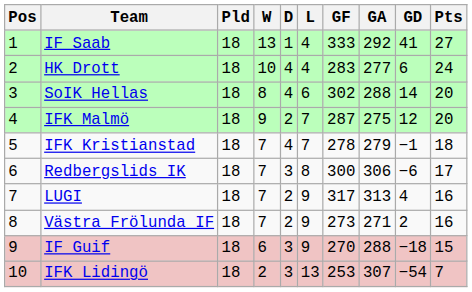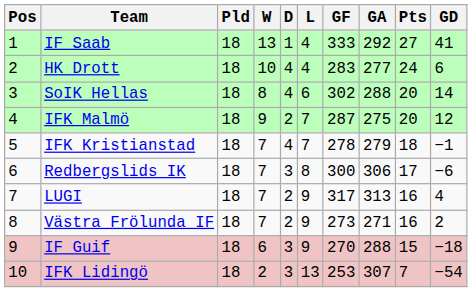 <table class="wikitable">
 <tr>
 <th><span>Pos</span></th>
 <th>Team</th>
 <th><span>Pld</span></th>
 <th><span>W</span></th>
 <th><span>D</span></th>
 <th><span>L</span></th>
 <th><span>GF</span></th>
 <th><span>GA</span></th>
+<th><span>Pts</span></th>
 <th><span>GD</span></th>
-<th><span>Pts</span></th>
 </tr>
 <tr style="background:#bbffbb">
 <td>1</td>
 <td><a href='#'>IF Saab</a></td>
 <td>18</td>
 <td>13</td>
 <td>1</td>
 <td>4</td>
 <td>333</td>
 <td>292</td>
+<td>27</td>
 <td>41</td>
-<td>27</td>
 </tr>
 <tr style="background:#bbffbb">
 <td>2</td>
 <td><a href='#'>HK Drott</a></td>
 <td>18</td>
 <td>10</td>
 <td>4</td>
 <td>4</td>
 <td>283</td>
 <td>277</td>
+<td>24</td>
 <td>6</td>
-<td>24</td>
 </tr>
 <tr style="background:#bbffbb">
 <td>3</td>
 <td><a href='#'>SoIK Hellas</a></td>
 <td>18</td>
 <td>8</td>
 <td>4</td>
 <td>6</td>
 <td>302</td>
 <td>288</td>
+<td>20</td>
 <td>14</td>
-<td>20</td>
 </tr>
 <tr style="background:#bbffbb">
 <td>4</td>
 <td><a href='#'>IFK Malmö</a></td>
 <td>18</td>
 <td>9</td>
 <td>2</td>
 <td>7</td>
 <td>287</td>
 <td>275</td>
+<td>20</td>
 <td>12</td>
-<td>20</td>
 </tr>
 <tr>
 <td>5</td>
 <td><a href='#'>IFK Kristianstad</a></td>
 <td>18</td>
 <td>7</td>
 <td>4</td>
 <td>7</td>
 <td>278</td>
 <td>279</td>
+<td>18</td>
 <td>−1</td>
-<td>18</td>
 </tr>
 <tr>
 <td>6</td>
 <td><a href='#'>Redbergslids IK</a></td>
 <td>18</td>
 <td>7</td>
 <td>3</td>
 <td>8</td>
 <td>300</td>
 <td>306</td>
+<td>17</td>
 <td>−6</td>
-<td>17</td>
 </tr>
 <tr>
 <td>7</td>
 <td><a href='#'>LUGI</a></td>
 <td>18</td>
 <td>7</td>
 <td>2</td>
 <td>9</td>
 <td>317</td>
 <td>313</td>
+<td>16</td>
 <td>4</td>
-<td>16</td>
 </tr>
 <tr>
 <td>8</td>
 <td><a href='#'>Västra Frölunda IF</a></td>
 <td>18</td>
 <td>7</td>
 <td>2</td>
 <td>9</td>
 <td>273</td>
 <td>271</td>
+<td>16</td>
 <td>2</td>
-<td>16</td>
 </tr>
 <tr align="left" style="background:#f0c4c4;">
 <td>9</td>
 <td><a href='#'>IF Guif</a></td>
 <td>18</td>
 <td>6</td>
 <td>3</td>
 <td>9</td>
 <td>270</td>
 <td>288</td>
+<td>15</td>
 <td>−18</td>
-<td>15</td>
 </tr>
 <tr align="left" style="background:#f0c4c4;">
 <td>10</td>
 <td><a href='#'>IFK Lidingö</a></td>
 <td>18</td>
 <td>2</td>
 <td>3</td>
 <td>13</td>
 <td>253</td>
 <td>307</td>
+<td>7</td>
 <td>−54</td>
-<td>7</td>
 </tr>
 </table>
